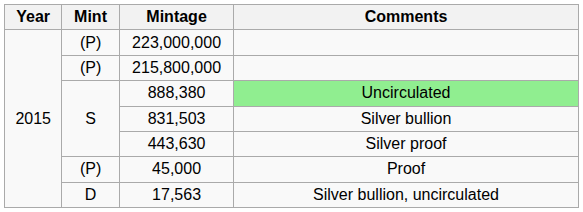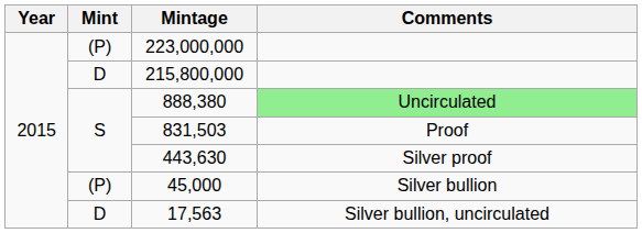 <table class="wikitable sortable" style="min-width:65%; text-align:center;">
 <tr>
 <th width="10%">Year</th>
 <th width="10%">Mint</th>
 <th width="20%">Mintage</th>
 <th width="60%">Comments</th>
 </tr>
 <tr>
 <td rowspan="7">2015</td>
 <td>(P)</td>
 <td>223,000,000</td>
 <td></td>
 </tr>
 <tr>
-<td>(P)</td>
+<td>D</td>
 <td>215,800,000</td>
 <td></td>
 </tr>
 <tr>
 <td rowspan="3">S</td>
 <td>888,380</td>
 <td style="background: lightgreen;">Uncirculated</td>
 </tr>
 <tr>
 <td>831,503</td>
-<td>Silver bullion</td>
+<td>Proof</td>
 </tr>
 <tr>
 <td>443,630</td>
 <td>Silver proof</td>
 </tr>
 <tr>
 <td>(P)</td>
 <td>45,000</td>
-<td>Proof</td>
+<td>Silver bullion</td>
 </tr>
 <tr>
 <td>D</td>
 <td>17,563</td>
 <td>Silver bullion, uncirculated</td>
 </tr>
 </table>
